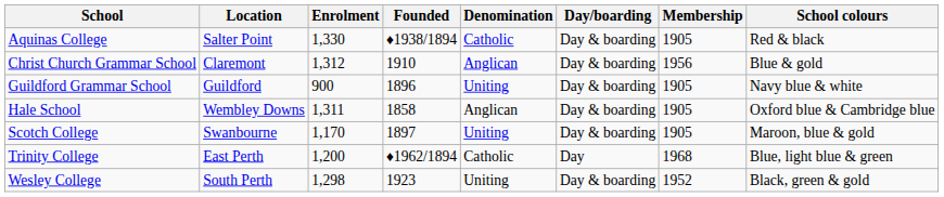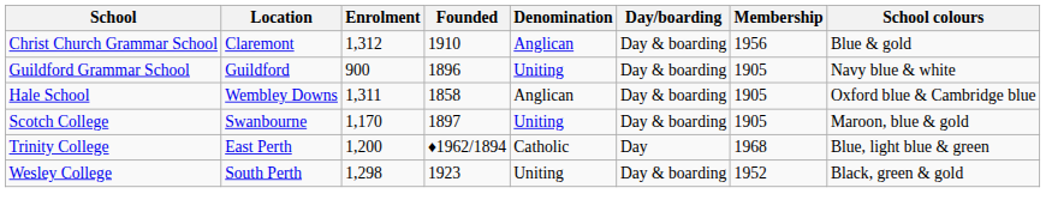 <table class="wikitable">
 <tr>
 <th>School</th>
 <th>Location</th>
 <th>Enrolment</th>
 <th>Founded</th>
 <th>Denomination</th>
 <th>Day/boarding</th>
 <th>Membership</th>
 <th>School colours</th>
-</tr>
-<tr>
-<td><a href='#'>Aquinas College</a></td>
-<td><a href='#'>Salter Point</a></td>
-<td>1,330</td>
-<td>♦1938/1894</td>
-<td><a href='#'>Catholic</a></td>
-<td>Day & boarding</td>
-<td>1905</td>
-<td> Red & black</td>
 </tr>
 <tr>
 <td><a href='#'>Christ Church Grammar School</a></td>
 <td><a href='#'>Claremont</a></td>
 <td>1,312</td>
 <td>1910</td>
 <td><a href='#'>Anglican</a></td>
 <td>Day & boarding</td>
 <td>1956</td>
 <td> Blue & gold</td>
 </tr>
 <tr>
 <td><a href='#'>Guildford Grammar School</a></td>
 <td><a href='#'>Guildford</a></td>
 <td>900</td>
 <td>1896</td>
 <td><a href='#'>Uniting</a></td>
 <td>Day & boarding</td>
 <td>1905</td>
 <td> Navy blue & white</td>
 </tr>
 <tr>
 <td><a href='#'>Hale School</a></td>
 <td><a href='#'>Wembley Downs</a></td>
 <td>1,311</td>
 <td>1858</td>
 <td>Anglican</td>
 <td>Day & boarding</td>
 <td>1905</td>
 <td> Oxford blue & Cambridge blue</td>
 </tr>
 <tr>
 <td><a href='#'>Scotch College</a></td>
 <td><a href='#'>Swanbourne</a></td>
 <td>1,170</td>
 <td>1897</td>
 <td><a href='#'>Uniting</a></td>
 <td>Day & boarding</td>
 <td>1905</td>
 <td> Maroon, blue & gold</td>
 </tr>
 <tr>
 <td><a href='#'>Trinity College</a></td>
 <td><a href='#'>East Perth</a></td>
 <td>1,200</td>
 <td>♦1962/1894</td>
 <td>Catholic</td>
 <td>Day</td>
 <td>1968</td>
 <td> Blue, light blue & green</td>
 </tr>
 <tr>
 <td><a href='#'>Wesley College</a></td>
 <td><a href='#'>South Perth</a></td>
 <td>1,298</td>
 <td>1923</td>
 <td>Uniting</td>
 <td>Day & boarding</td>
 <td>1952</td>
 <td> Black, green & gold</td>
 </tr>
 </table>
